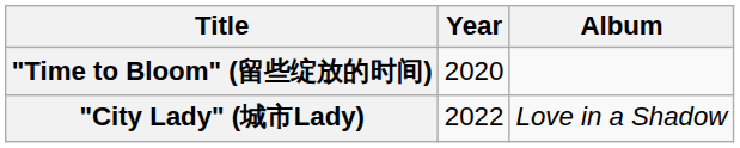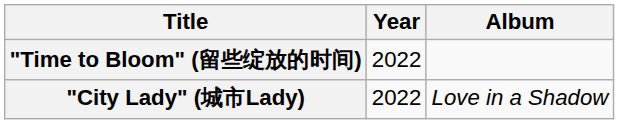 <table class="wikitable plainrowheaders">
 <tr>
 <th scope="col">Title</th>
 <th scope="col">Year</th>
 <th scope="col">Album</th>
 </tr>
 <tr>
 <th scope="row">"Time to Bloom" (留些绽放的时间)</th>
-<td>2020</td>
+<td>2022</td>
 <td></td>
 </tr>
 <tr>
 <th scope="row">"City Lady" (城市Lady)</th>
 <td>2022</td>
 <td><em>Love in a Shadow</em></td>
 </tr>
 </table>
